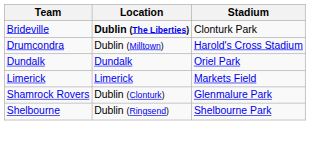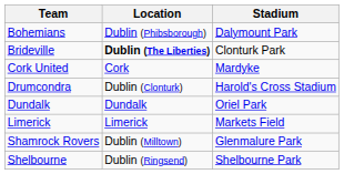 <table class="wikitable sortable">
 <tr>
 <th>Team</th>
 <th>Location</th>
 <th>Stadium</th>
 </tr>
 <tr>
+<td><a href='#'>Bohemians</a></td>
+<td><a href='#'>Dublin</a> <small>(<a href='#'>Phibsborough</a>)</small></td>
+<td><a href='#'>Dalymount Park</a></td>
+</tr>
+<tr>
 <td><a href='#'>Brideville</a></td>
 <td><strong>Dublin <small>(<a href='#'>The Liberties</a>)</small></strong></td>
 <td>Clonturk Park</td>
 </tr>
 <tr>
+<td><a href='#'>Cork United</a></td>
+<td><a href='#'>Cork</a></td>
+<td><a href='#'>Mardyke</a></td>
+</tr>
+<tr>
 <td><a href='#'>Drumcondra</a></td>
-<td>Dublin <small>(<a href='#'>Milltown</a>)</small></td>
+<td>Dublin <small>(<a href='#'>Clonturk</a>)</small></td>
 <td><a href='#'>Harold's Cross Stadium</a></td>
 </tr>
 <tr>
 <td><a href='#'>Dundalk</a></td>
 <td><a href='#'>Dundalk</a></td>
 <td><a href='#'>Oriel Park</a></td>
 </tr>
 <tr>
 <td><a href='#'>Limerick</a></td>
 <td><a href='#'>Limerick</a></td>
 <td><a href='#'>Markets Field</a></td>
 </tr>
 <tr>
 <td><a href='#'>Shamrock Rovers</a></td>
-<td>Dublin <small>(<a href='#'>Clonturk</a>)</small></td>
+<td>Dublin <small>(<a href='#'>Milltown</a>)</small></td>
 <td><a href='#'>Glenmalure Park</a></td>
 </tr>
 <tr>
 <td><a href='#'>Shelbourne</a></td>
 <td>Dublin <small>(<a href='#'>Ringsend</a>)</small></td>
 <td><a href='#'>Shelbourne Park</a></td>
 </tr>
 </table>
